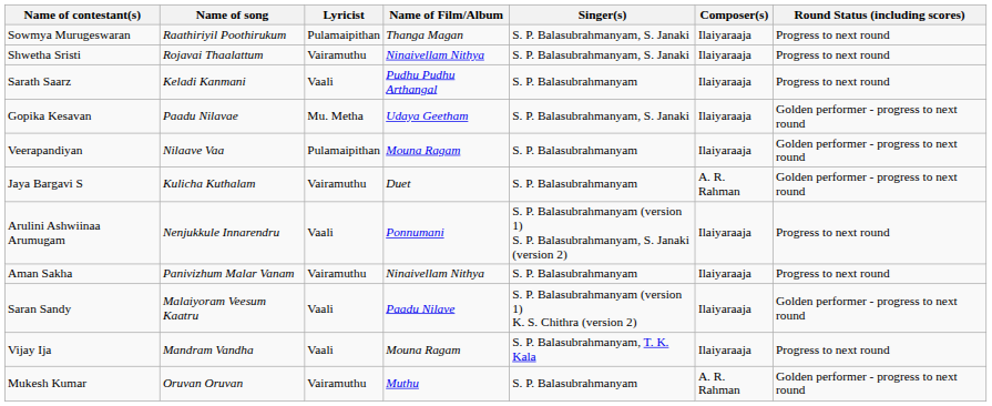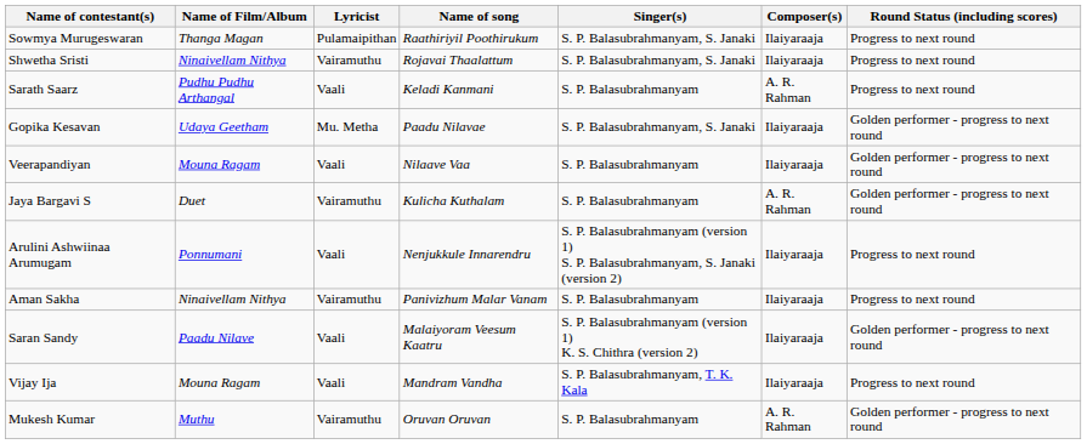 <table class="wikitable">
 <tr>
 <th>Name of contestant(s)</th>
+<th>Name of Film/Album</th>
+<th>Lyricist</th>
 <th>Name of song</th>
-<th>Lyricist</th>
-<th>Name of Film/Album</th>
 <th>Singer(s)</th>
 <th>Composer(s)</th>
 <th>Round Status (including scores)</th>
 </tr>
 <tr>
 <td>Sowmya Murugeswaran</td>
+<td><em>Thanga Magan</em></td>
+<td>Pulamaipithan</td>
 <td><em>Raathiriyil Poothirukum</em></td>
-<td>Pulamaipithan</td>
-<td><em>Thanga Magan</em></td>
 <td>S. P. Balasubrahmanyam, S. Janaki</td>
 <td>Ilaiyaraaja</td>
 <td>Progress to next round</td>
 </tr>
 <tr>
 <td>Shwetha Sristi</td>
+<td><a href='#'><em>Ninaivellam Nithya</em></a></td>
+<td>Vairamuthu</td>
 <td><em>Rojavai Thaalattum</em></td>
-<td>Vairamuthu</td>
-<td><a href='#'><em>Ninaivellam Nithya</em></a></td>
 <td>S. P. Balasubrahmanyam, S. Janaki</td>
 <td>Ilaiyaraaja</td>
 <td>Progress to next round</td>
 </tr>
 <tr>
 <td>Sarath Saarz</td>
+<td><a href='#'><em>Pudhu Pudhu Arthangal</em></a></td>
+<td>Vaali</td>
 <td><em>Keladi Kanmani</em></td>
-<td>Vaali</td>
-<td><a href='#'><em>Pudhu Pudhu Arthangal</em></a></td>
 <td>S. P. Balasubrahmanyam</td>
-<td>Ilaiyaraaja</td>
+<td>A. R. Rahman</td>
 <td>Progress to next round</td>
 </tr>
 <tr>
 <td>Gopika Kesavan</td>
+<td><a href='#'><em>Udaya Geetham</em></a></td>
+<td>Mu. Metha</td>
 <td><em>Paadu Nilavae</em></td>
-<td>Mu. Metha</td>
-<td><a href='#'><em>Udaya Geetham</em></a></td>
 <td>S. P. Balasubrahmanyam, S. Janaki</td>
 <td>Ilaiyaraaja</td>
 <td>Golden performer - progress to next round</td>
 </tr>
 <tr>
 <td>Veerapandiyan</td>
+<td><a href='#'><em>Mouna Ragam</em></a></td>
+<td>Vaali</td>
 <td><em>Nilaave Vaa</em></td>
-<td>Pulamaipithan</td>
-<td><a href='#'><em>Mouna Ragam</em></a></td>
 <td>S. P. Balasubrahmanyam</td>
 <td>Ilaiyaraaja</td>
 <td>Golden performer - progress to next round</td>
 </tr>
 <tr>
 <td>Jaya Bargavi S</td>
+<td><em>Duet</em></td>
+<td>Vairamuthu</td>
 <td><em>Kulicha Kuthalam</em></td>
-<td>Vairamuthu</td>
-<td><em>Duet</em></td>
 <td>S. P. Balasubrahmanyam</td>
 <td>A. R. Rahman</td>
 <td>Golden performer - progress to next round</td>
 </tr>
 <tr>
 <td>Arulini Ashwiinaa Arumugam</td>
+<td><a href='#'><em>Ponnumani</em></a></td>
+<td>Vaali</td>
 <td><em>Nenjukkule Innarendru</em></td>
-<td>Vaali</td>
-<td><a href='#'><em>Ponnumani</em></a></td>
 <td>S. P. Balasubrahmanyam (version 1)<br>S. P. Balasubrahmanyam, S. Janaki<br>(version 2)</td>
 <td>Ilaiyaraaja</td>
 <td>Progress to next round</td>
 </tr>
 <tr>
 <td>Aman Sakha</td>
+<td><em>Ninaivellam Nithya</em></td>
+<td>Vairamuthu</td>
 <td><em>Panivizhum Malar Vanam</em></td>
-<td>Vairamuthu</td>
-<td><em>Ninaivellam Nithya</em></td>
 <td>S. P. Balasubrahmanyam</td>
 <td>Ilaiyaraaja</td>
 <td>Progress to next round</td>
 </tr>
 <tr>
 <td>Saran Sandy</td>
+<td><a href='#'><em>Paadu Nilave</em></a></td>
+<td>Vaali</td>
 <td><em>Malaiyoram Veesum Kaatru</em></td>
-<td>Vaali</td>
-<td><a href='#'><em>Paadu Nilave</em></a></td>
 <td>S. P. Balasubrahmanyam (version 1)<br>K. S. Chithra (version 2)</td>
 <td>Ilaiyaraaja</td>
 <td>Golden performer - progress to next round</td>
 </tr>
 <tr>
 <td>Vijay Ija</td>
+<td><em>Mouna Ragam</em></td>
+<td>Vaali</td>
 <td><em>Mandram Vandha</em></td>
-<td>Vaali</td>
-<td><em>Mouna Ragam</em></td>
 <td>S. P. Balasubrahmanyam, <a href='#'>T. K. Kala</a></td>
 <td>Ilaiyaraaja</td>
 <td>Progress to next round</td>
 </tr>
 <tr>
 <td>Mukesh Kumar</td>
+<td><a href='#'><em>Muthu</em></a></td>
+<td>Vairamuthu</td>
 <td><em>Oruvan Oruvan</em></td>
-<td>Vairamuthu</td>
-<td><a href='#'><em>Muthu</em></a></td>
 <td>S. P. Balasubrahmanyam</td>
 <td>A. R. Rahman</td>
 <td>Golden performer - progress to next round</td>
 </tr>
 </table>
